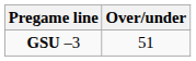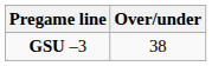 <table class="wikitable">
 <tr align="center">
 <th style=>Pregame line</th>
 <th style=>Over/under</th>
 </tr>
 <tr align="center">
 <td><strong>GSU</strong> –3</td>
-<td>51</td>
+<td>38</td>
 </tr>
 </table>
